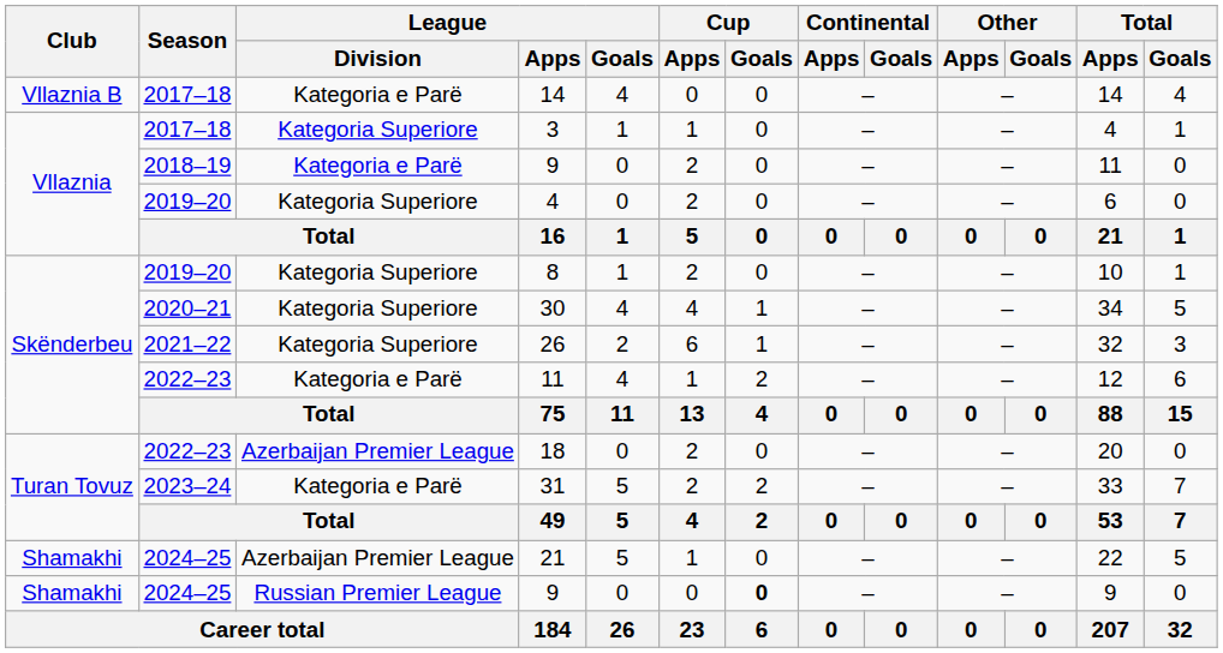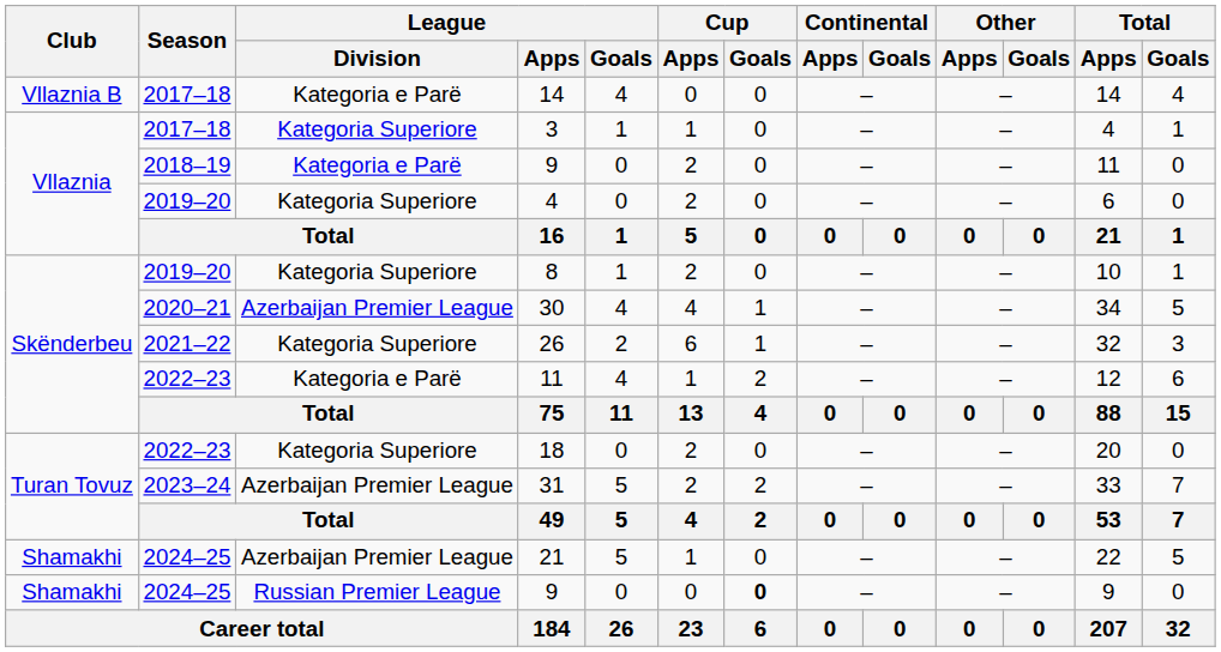 <table class="wikitable" style="text-align: center;">
 <tr>
 <th rowspan=2>Club</th>
 <th rowspan=2>Season</th>
 <th colspan=3>League</th>
 <th colspan=2>Cup</th>
 <th colspan=2>Continental</th>
 <th colspan=2>Other</th>
 <th colspan=2>Total</th>
 </tr>
 <tr>
 <th>Division</th>
 <th>Apps</th>
 <th>Goals</th>
 <th>Apps</th>
 <th>Goals</th>
 <th>Apps</th>
 <th>Goals</th>
 <th>Apps</th>
 <th>Goals</th>
 <th>Apps</th>
 <th>Goals</th>
 </tr>
 <tr>
 <td><a href='#'>Vllaznia B</a></td>
 <td><a href='#'>2017–18</a></td>
 <td>Kategoria e Parë</td>
 <td>14</td>
 <td>4</td>
 <td>0</td>
 <td>0</td>
 <td colspan=2>–</td>
 <td colspan=2>–</td>
 <td>14</td>
 <td>4</td>
 </tr>
 <tr>
 <td rowspan="4"><a href='#'>Vllaznia</a></td>
 <td><a href='#'>2017–18</a></td>
 <td><a href='#'>Kategoria Superiore</a></td>
 <td>3</td>
 <td>1</td>
 <td>1</td>
 <td>0</td>
 <td colspan=2>–</td>
 <td colspan=2>–</td>
 <td>4</td>
 <td>1</td>
 </tr>
 <tr>
 <td><a href='#'>2018–19</a></td>
 <td><a href='#'>Kategoria e Parë</a></td>
 <td>9</td>
 <td>0</td>
 <td>2</td>
 <td>0</td>
 <td colspan=2>–</td>
 <td colspan=2>–</td>
 <td>11</td>
 <td>0</td>
 </tr>
 <tr>
 <td><a href='#'>2019–20</a></td>
 <td>Kategoria Superiore</td>
 <td>4</td>
 <td>0</td>
 <td>2</td>
 <td>0</td>
 <td colspan=2>–</td>
 <td colspan=2>–</td>
 <td>6</td>
 <td>0</td>
 </tr>
 <tr>
 <th colspan=2>Total</th>
 <th>16</th>
 <th>1</th>
 <th>5</th>
 <th>0</th>
 <th>0</th>
 <th>0</th>
 <th>0</th>
 <th>0</th>
 <th>21</th>
 <th>1</th>
 </tr>
 <tr>
 <td rowspan="5"><a href='#'>Skënderbeu</a></td>
 <td><a href='#'>2019–20</a></td>
 <td>Kategoria Superiore</td>
 <td>8</td>
 <td>1</td>
 <td>2</td>
 <td>0</td>
 <td colspan=2>–</td>
 <td colspan=2>–</td>
 <td>10</td>
 <td>1</td>
 </tr>
 <tr>
 <td><a href='#'>2020–21</a></td>
-<td>Kategoria Superiore</td>
+<td><a href='#'>Azerbaijan Premier League</a></td>
 <td>30</td>
 <td>4</td>
 <td>4</td>
 <td>1</td>
 <td colspan=2>–</td>
 <td colspan=2>–</td>
 <td>34</td>
 <td>5</td>
 </tr>
 <tr>
 <td><a href='#'>2021–22</a></td>
 <td>Kategoria Superiore</td>
 <td>26</td>
 <td>2</td>
 <td>6</td>
 <td>1</td>
 <td colspan=2>–</td>
 <td colspan=2>–</td>
 <td>32</td>
 <td>3</td>
 </tr>
 <tr>
 <td><a href='#'>2022–23</a></td>
 <td>Kategoria e Parë</td>
 <td>11</td>
 <td>4</td>
 <td>1</td>
 <td>2</td>
 <td colspan=2>–</td>
 <td colspan=2>–</td>
 <td>12</td>
 <td>6</td>
 </tr>
 <tr>
 <th colspan=2>Total</th>
 <th>75</th>
 <th>11</th>
 <th>13</th>
 <th>4</th>
 <th>0</th>
 <th>0</th>
 <th>0</th>
 <th>0</th>
 <th>88</th>
 <th>15</th>
 </tr>
 <tr>
 <td rowspan="3"><a href='#'>Turan Tovuz</a></td>
 <td><a href='#'>2022–23</a></td>
-<td><a href='#'>Azerbaijan Premier League</a></td>
+<td>Kategoria Superiore</td>
 <td>18</td>
 <td>0</td>
 <td>2</td>
 <td>0</td>
 <td colspan=2>–</td>
 <td colspan=2>–</td>
 <td>20</td>
 <td>0</td>
 </tr>
 <tr>
 <td><a href='#'>2023–24</a></td>
-<td>Kategoria e Parë</td>
+<td>Azerbaijan Premier League</td>
 <td>31</td>
 <td>5</td>
 <td>2</td>
 <td>2</td>
 <td colspan=2>–</td>
 <td colspan=2>–</td>
 <td>33</td>
 <td>7</td>
 </tr>
 <tr>
 <th colspan=2>Total</th>
 <th>49</th>
 <th>5</th>
 <th>4</th>
 <th>2</th>
 <th>0</th>
 <th>0</th>
 <th>0</th>
 <th>0</th>
 <th>53</th>
 <th>7</th>
 </tr>
 <tr>
 <td><a href='#'>Shamakhi</a></td>
 <td><a href='#'>2024–25</a></td>
 <td>Azerbaijan Premier League</td>
 <td>21</td>
 <td>5</td>
 <td>1</td>
 <td>0</td>
 <td colspan=2>–</td>
 <td colspan=2>–</td>
 <td>22</td>
 <td>5</td>
 </tr>
 <tr>
 <td><a href='#'>Shamakhi</a></td>
 <td><a href='#'>2024–25</a></td>
 <td><a href='#'>Russian Premier League</a></td>
 <td>9</td>
 <td>0</td>
 <td>0</td>
 <td><strong>0</strong></td>
 <td colspan=2>–</td>
 <td colspan=2>–</td>
 <td>9</td>
 <td>0</td>
 </tr>
 <tr>
 <th colspan=3>Career total</th>
 <th>184</th>
 <th>26</th>
 <th>23</th>
 <th>6</th>
 <th>0</th>
 <th>0</th>
 <th>0</th>
 <th>0</th>
 <th>207</th>
 <th>32</th>
 </tr>
 </table>
